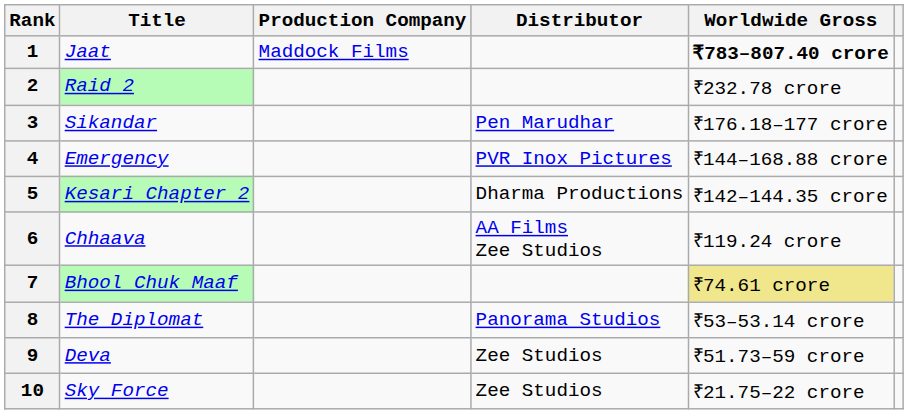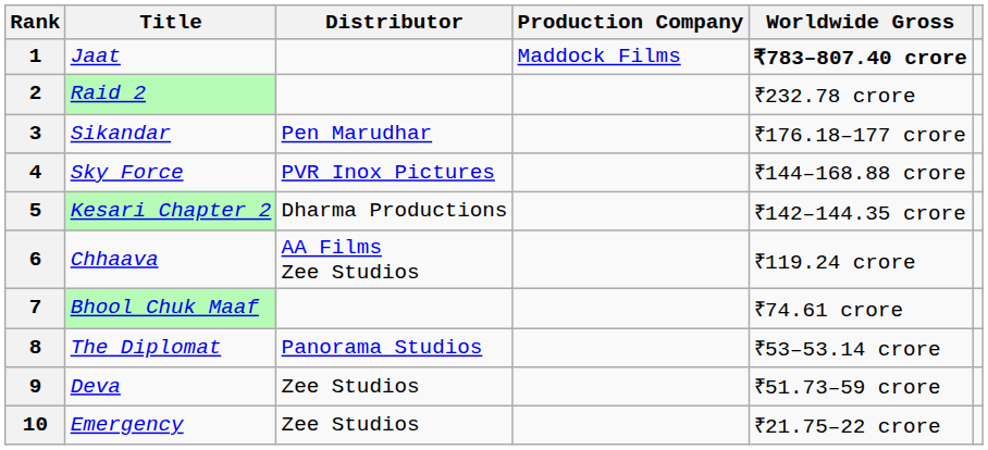 <table class="wikitable sortable">
 <tr>
 <th>Rank</th>
 <th>Title</th>
+<th>Distributor</th>
 <th>Production Company</th>
-<th>Distributor</th>
 <th>Worldwide Gross</th>
 <th class="unsortable"></th>
 </tr>
 <tr>
 <th style="text-align:center;">1</th>
 <td><em><a href='#'>Jaat</a></em></td>
+<td></td>
 <td><a href='#'>Maddock Films</a></td>
-<td></td>
 <td><strong>₹783–807.40 crore</strong></td>
 <td style="text-align:center;"></td>
 </tr>
 <tr>
 <th style="text-align:center;">2</th>
 <td style="text-align:left; background:#b6fcb6;"><em><a href='#'>Raid 2</a></em></td>
 <td></td>
 <td></td>
 <td>₹232.78 crore</td>
 <td style="text-align:center;"></td>
 </tr>
 <tr>
 <th style="text-align:center;">3</th>
 <td><em><a href='#'>Sikandar</a></em></td>
+<td><a href='#'>Pen Marudhar</a></td>
 <td></td>
-<td><a href='#'>Pen Marudhar</a></td>
 <td>₹176.18–177 crore</td>
 <td style="text-align:center;"></td>
 </tr>
 <tr>
 <th style="text-align:center;">4</th>
-<td><em><a href='#'>Emergency</a></em></td>
+<td><em><a href='#'>Sky Force</a></em></td>
+<td><a href='#'>PVR Inox Pictures</a></td>
 <td></td>
-<td><a href='#'>PVR Inox Pictures</a></td>
 <td>₹144–168.88 crore</td>
 <td style="text-align:center;"></td>
 </tr>
 <tr>
 <th style="text-align:center;">5</th>
 <td style="text-align:left; background:#b6fcb6;"><em><a href='#'>Kesari Chapter 2</a></em></td>
+<td>Dharma Productions</td>
 <td></td>
-<td>Dharma Productions</td>
 <td>₹142–144.35 crore</td>
 <td style="text-align:center;"></td>
 </tr>
 <tr>
 <th style="text-align:center;">6</th>
 <td><em><a href='#'>Chhaava</a></em></td>
+<td><a href='#'>AA Films</a><br>Zee Studios</td>
 <td></td>
-<td><a href='#'>AA Films</a><br>Zee Studios</td>
 <td>₹119.24 crore</td>
 <td style="text-align:center;"></td>
 </tr>
 <tr>
 <th style="text-align:center;">7</th>
 <td style="text-align:left; background:#b6fcb6;"><em><a href='#'>Bhool Chuk Maaf</a></em></td>
 <td></td>
 <td></td>
-<td style="background: khaki;">₹74.61 crore</td>
+<td>₹74.61 crore</td>
 <td style="text-align:center;"></td>
 </tr>
 <tr>
 <th style="text-align:center;">8</th>
 <td><em><a href='#'>The Diplomat</a></em></td>
+<td><a href='#'>Panorama Studios</a></td>
 <td></td>
-<td><a href='#'>Panorama Studios</a></td>
 <td>₹53–53.14 crore</td>
 <td style="text-align:center;"></td>
 </tr>
 <tr>
 <th style="text-align:center;">9</th>
 <td><em><a href='#'>Deva</a></em></td>
+<td>Zee Studios</td>
 <td></td>
-<td>Zee Studios</td>
 <td>₹51.73–59 crore</td>
 <td style="text-align:center;"></td>
 </tr>
 <tr>
 <th style="text-align:center;">10</th>
-<td><em><a href='#'>Sky Force</a></em></td>
+<td><em><a href='#'>Emergency</a></em></td>
+<td>Zee Studios</td>
 <td></td>
-<td>Zee Studios</td>
 <td>₹21.75–22 crore</td>
 <td style="text-align:center;"></td>
 </tr>
 </table>
